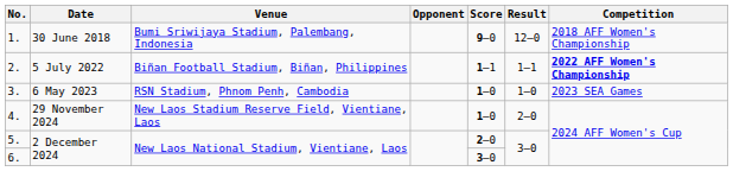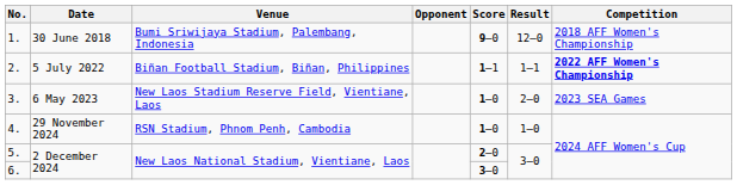 <table class="wikitable">
 <tr>
 <th>No.</th>
 <th>Date</th>
 <th>Venue</th>
 <th>Opponent</th>
 <th>Score</th>
 <th>Result</th>
 <th>Competition</th>
 </tr>
 <tr>
 <td>1.</td>
 <td>30 June 2018</td>
 <td><a href='#'>Bumi Sriwijaya Stadium</a>, <a href='#'>Palembang</a>, <a href='#'>Indonesia</a></td>
 <td></td>
 <td align=center><strong>9</strong>–0</td>
 <td align=center>12–0</td>
 <td><a href='#'>2018 AFF Women's Championship</a></td>
 </tr>
 <tr>
 <td>2.</td>
 <td>5 July 2022</td>
 <td><a href='#'>Biñan Football Stadium</a>, <a href='#'>Biñan</a>, <a href='#'>Philippines</a></td>
 <td></td>
 <td align=center><strong>1</strong>–1</td>
 <td align=center>1–1</td>
 <td><strong><a href='#'>2022 AFF Women's Championship</a></strong></td>
 </tr>
 <tr>
 <td>3.</td>
 <td>6 May 2023</td>
-<td><a href='#'>RSN Stadium</a>, <a href='#'>Phnom Penh</a>, <a href='#'>Cambodia</a></td>
+<td><a href='#'>New Laos Stadium Reserve Field</a>, <a href='#'>Vientiane</a>, <a href='#'>Laos</a></td>
 <td></td>
 <td align=center><strong>1</strong>–0</td>
-<td align=center>1–0</td>
+<td align=center>2–0</td>
 <td><a href='#'>2023 SEA Games</a></td>
 </tr>
 <tr>
 <td>4.</td>
 <td>29 November 2024</td>
-<td><a href='#'>New Laos Stadium Reserve Field</a>, <a href='#'>Vientiane</a>, <a href='#'>Laos</a></td>
+<td><a href='#'>RSN Stadium</a>, <a href='#'>Phnom Penh</a>, <a href='#'>Cambodia</a></td>
 <td></td>
 <td align=center><strong>1</strong>–0</td>
-<td align=center>2–0</td>
+<td align=center>1–0</td>
 <td rowspan=3><a href='#'>2024 AFF Women's Cup</a></td>
 </tr>
 <tr>
 <td>5.</td>
 <td rowspan=2>2 December 2024</td>
 <td rowspan=2><a href='#'>New Laos National Stadium</a>, <a href='#'>Vientiane</a>, <a href='#'>Laos</a></td>
 <td rowspan=2></td>
 <td align=center><strong>2</strong>–0</td>
 <td align=center rowspan=2>3–0</td>
 </tr>
 <tr>
 <td>6.</td>
 <td align=center><strong>3</strong>–0</td>
 </tr>
 </table>
